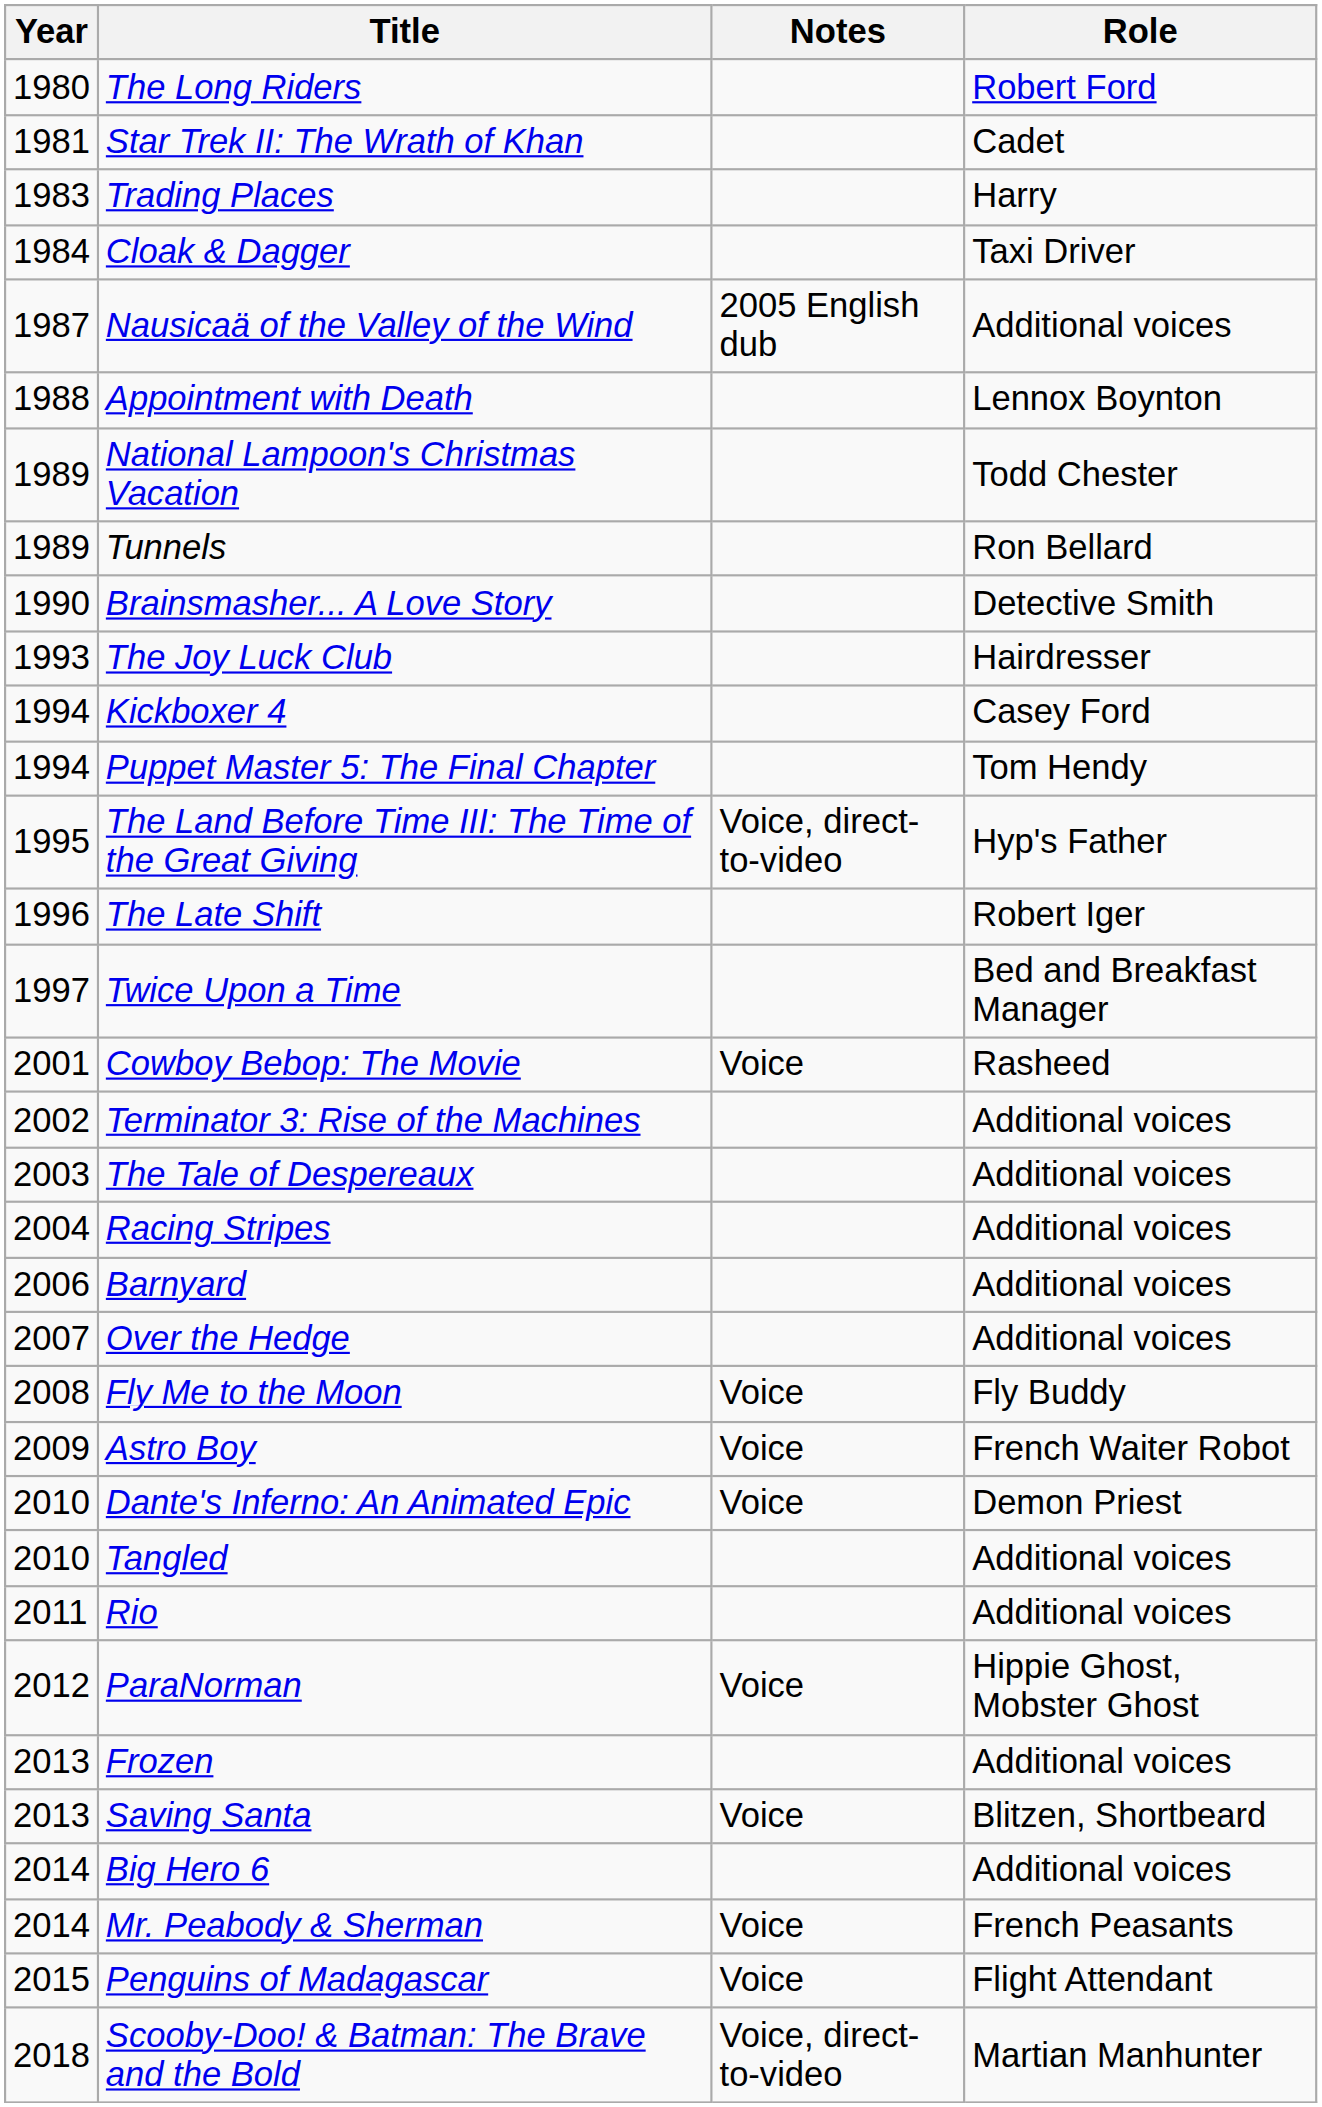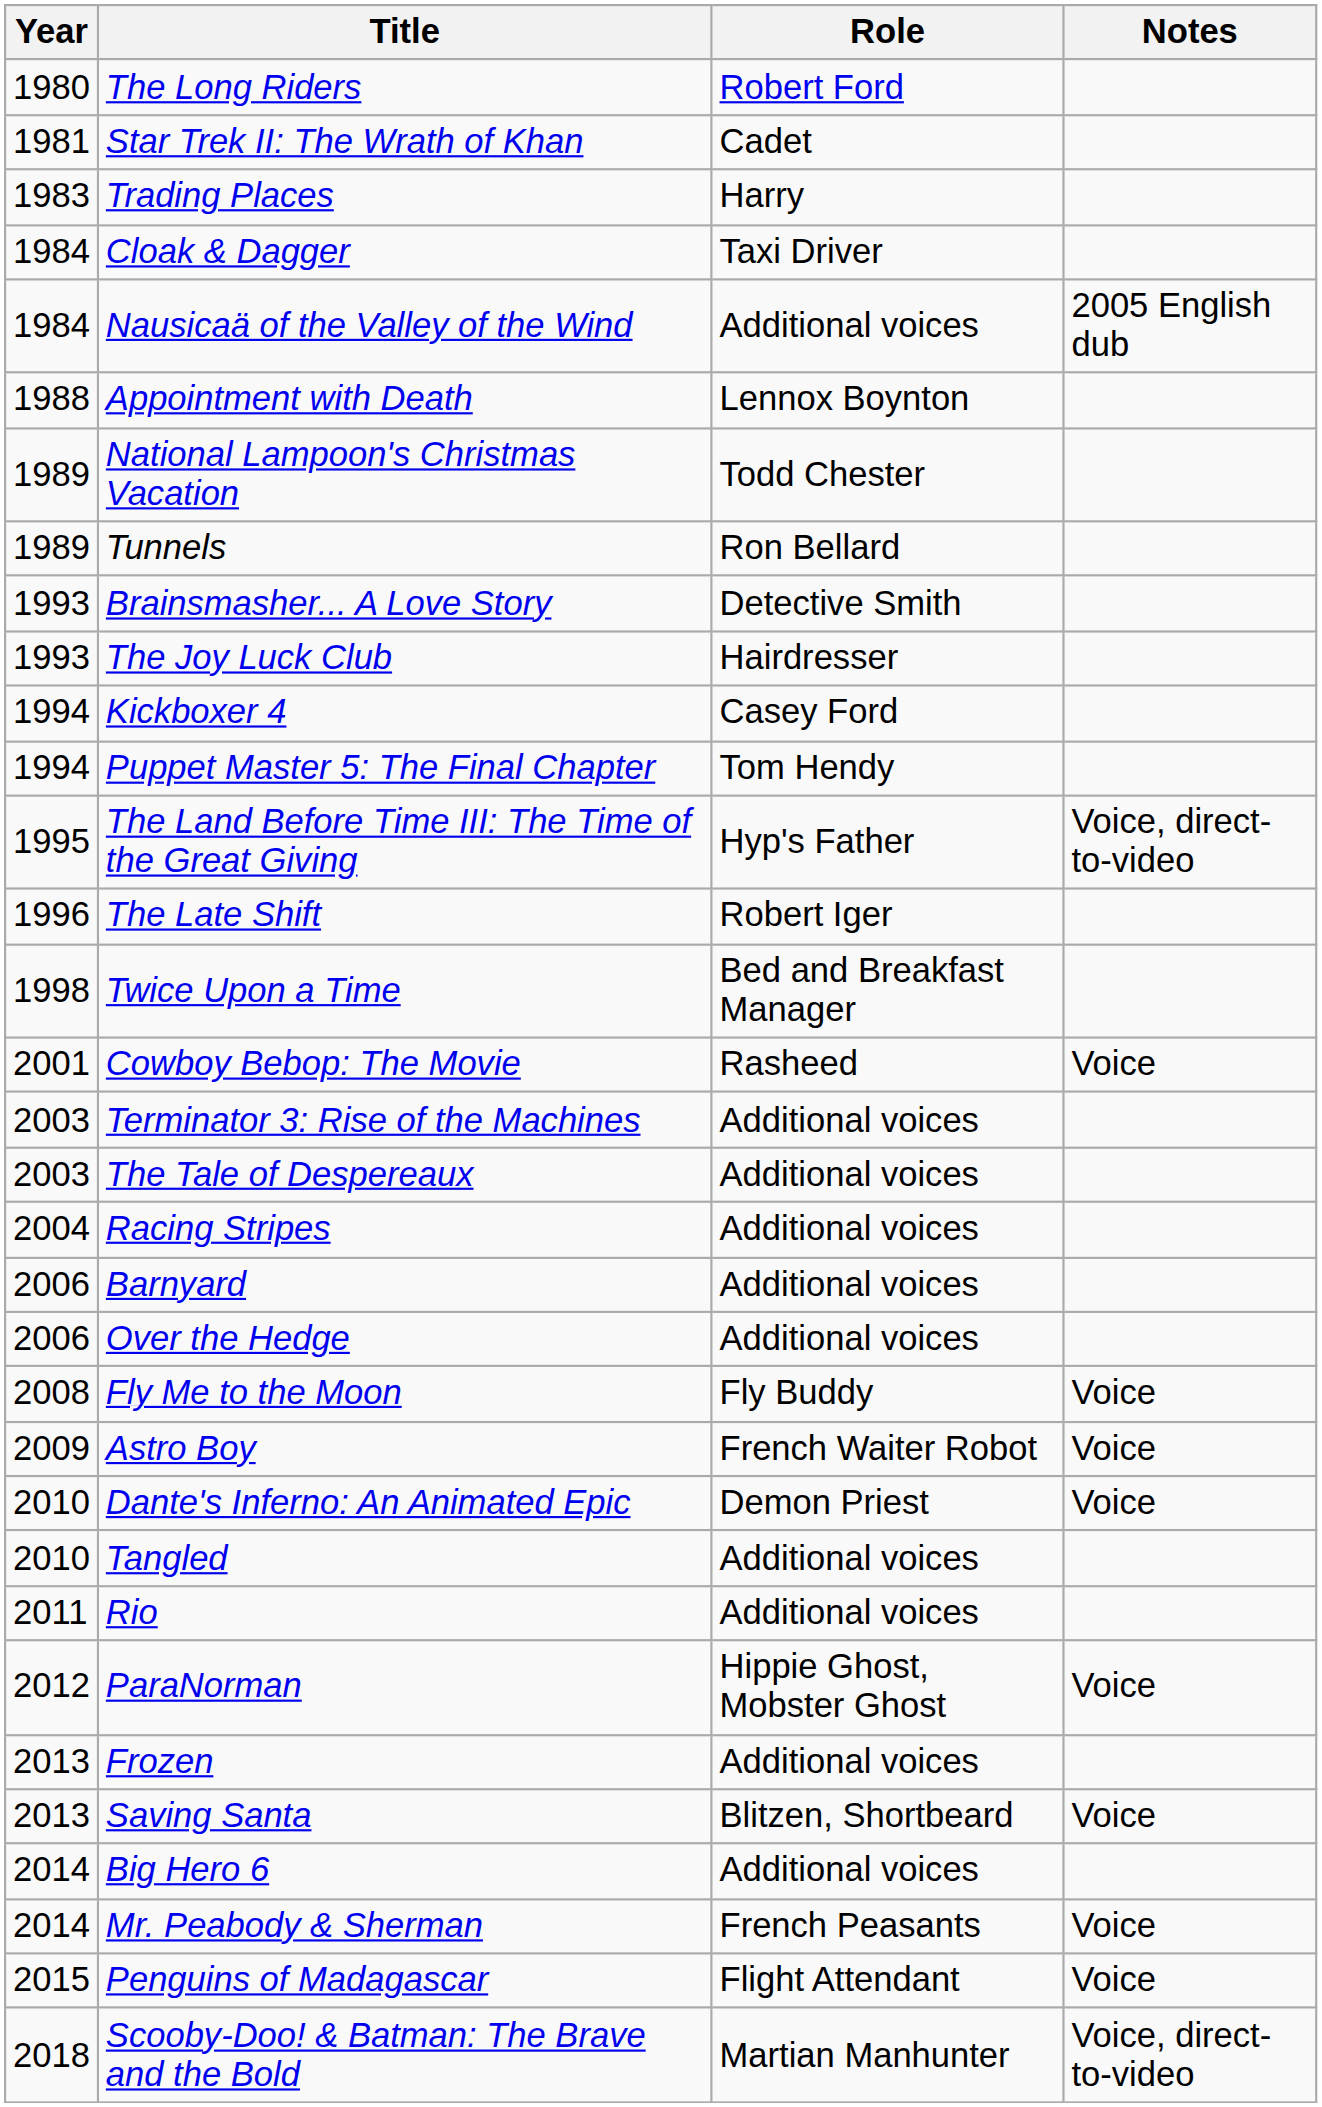 <table class="wikitable sortable">
 <tr>
 <th>Year</th>
 <th>Title</th>
+<th>Role</th>
 <th>Notes</th>
-<th>Role</th>
 </tr>
 <tr>
 <td>1980</td>
 <td><em><a href='#'>The Long Riders</a></em></td>
+<td><a href='#'>Robert Ford</a></td>
 <td></td>
-<td><a href='#'>Robert Ford</a></td>
 </tr>
 <tr>
 <td>1981</td>
 <td><em><a href='#'>Star Trek II: The Wrath of Khan</a></em></td>
+<td>Cadet</td>
 <td></td>
-<td>Cadet</td>
 </tr>
 <tr>
 <td>1983</td>
 <td><em><a href='#'>Trading Places</a></em></td>
+<td>Harry</td>
 <td></td>
-<td>Harry</td>
 </tr>
 <tr>
 <td>1984</td>
 <td><em><a href='#'>Cloak & Dagger</a></em></td>
+<td>Taxi Driver</td>
 <td></td>
-<td>Taxi Driver</td>
 </tr>
 <tr>
-<td>1987</td>
+<td>1984</td>
 <td><em><a href='#'>Nausicaä of the Valley of the Wind</a></em></td>
+<td>Additional voices</td>
 <td>2005 English dub</td>
-<td>Additional voices</td>
 </tr>
 <tr>
 <td>1988</td>
 <td><em><a href='#'>Appointment with Death</a></em></td>
+<td>Lennox Boynton</td>
 <td></td>
-<td>Lennox Boynton</td>
 </tr>
 <tr>
 <td>1989</td>
 <td><em><a href='#'>National Lampoon's Christmas Vacation</a></em></td>
+<td>Todd Chester</td>
 <td></td>
-<td>Todd Chester</td>
 </tr>
 <tr>
 <td>1989</td>
 <td><em>Tunnels</em></td>
+<td>Ron Bellard</td>
 <td></td>
-<td>Ron Bellard</td>
 </tr>
 <tr>
-<td>1990</td>
+<td>1993</td>
 <td><em><a href='#'>Brainsmasher... A Love Story</a></em></td>
+<td>Detective Smith</td>
 <td></td>
-<td>Detective Smith</td>
 </tr>
 <tr>
 <td>1993</td>
 <td><em><a href='#'>The Joy Luck Club</a></em></td>
+<td>Hairdresser</td>
 <td></td>
-<td>Hairdresser</td>
 </tr>
 <tr>
 <td>1994</td>
 <td><em><a href='#'>Kickboxer 4</a></em></td>
+<td>Casey Ford</td>
 <td></td>
-<td>Casey Ford</td>
 </tr>
 <tr>
 <td>1994</td>
 <td><em><a href='#'>Puppet Master 5: The Final Chapter</a></em></td>
+<td>Tom Hendy</td>
 <td></td>
-<td>Tom Hendy</td>
 </tr>
 <tr>
 <td>1995</td>
 <td><em><a href='#'>The Land Before Time III: The Time of the Great Giving</a></em></td>
+<td>Hyp's Father</td>
 <td>Voice, direct-to-video</td>
-<td>Hyp's Father</td>
 </tr>
 <tr>
 <td>1996</td>
 <td><em><a href='#'>The Late Shift</a></em></td>
+<td>Robert Iger</td>
 <td></td>
-<td>Robert Iger</td>
 </tr>
 <tr>
-<td>1997</td>
+<td>1998</td>
 <td><em><a href='#'>Twice Upon a Time</a></em></td>
+<td>Bed and Breakfast Manager</td>
 <td></td>
-<td>Bed and Breakfast Manager</td>
 </tr>
 <tr>
 <td>2001</td>
 <td><em><a href='#'>Cowboy Bebop: The Movie</a></em></td>
+<td>Rasheed</td>
 <td>Voice</td>
-<td>Rasheed</td>
 </tr>
 <tr>
-<td>2002</td>
+<td>2003</td>
 <td><em><a href='#'>Terminator 3: Rise of the Machines</a></em></td>
+<td>Additional voices</td>
 <td></td>
-<td>Additional voices</td>
 </tr>
 <tr>
 <td>2003</td>
 <td><em><a href='#'>The Tale of Despereaux</a></em></td>
+<td>Additional voices</td>
 <td></td>
-<td>Additional voices</td>
 </tr>
 <tr>
 <td>2004</td>
 <td><em><a href='#'>Racing Stripes</a></em></td>
+<td>Additional voices</td>
 <td></td>
-<td>Additional voices</td>
 </tr>
 <tr>
 <td>2006</td>
 <td><em><a href='#'>Barnyard</a></em></td>
+<td>Additional voices</td>
 <td></td>
-<td>Additional voices</td>
 </tr>
 <tr>
-<td>2007</td>
+<td>2006</td>
 <td><em><a href='#'>Over the Hedge</a></em></td>
+<td>Additional voices</td>
 <td></td>
-<td>Additional voices</td>
 </tr>
 <tr>
 <td>2008</td>
 <td><em><a href='#'>Fly Me to the Moon</a></em></td>
+<td>Fly Buddy</td>
 <td>Voice</td>
-<td>Fly Buddy</td>
 </tr>
 <tr>
 <td>2009</td>
 <td><em><a href='#'>Astro Boy</a></em></td>
+<td>French Waiter Robot</td>
 <td>Voice</td>
-<td>French Waiter Robot</td>
 </tr>
 <tr>
 <td>2010</td>
 <td><em><a href='#'>Dante's Inferno: An Animated Epic</a></em></td>
+<td>Demon Priest</td>
 <td>Voice</td>
-<td>Demon Priest</td>
 </tr>
 <tr>
 <td>2010</td>
 <td><em><a href='#'>Tangled</a></em></td>
+<td>Additional voices</td>
 <td></td>
-<td>Additional voices</td>
 </tr>
 <tr>
 <td>2011</td>
 <td><em><a href='#'>Rio</a></em></td>
+<td>Additional voices</td>
 <td></td>
-<td>Additional voices</td>
 </tr>
 <tr>
 <td>2012</td>
 <td><em><a href='#'>ParaNorman</a></em></td>
+<td>Hippie Ghost, Mobster Ghost</td>
 <td>Voice</td>
-<td>Hippie Ghost, Mobster Ghost</td>
 </tr>
 <tr>
 <td>2013</td>
 <td><em><a href='#'>Frozen</a></em></td>
+<td>Additional voices</td>
 <td></td>
-<td>Additional voices</td>
 </tr>
 <tr>
 <td>2013</td>
 <td><em><a href='#'>Saving Santa</a></em></td>
+<td>Blitzen, Shortbeard</td>
 <td>Voice</td>
-<td>Blitzen, Shortbeard</td>
 </tr>
 <tr>
 <td>2014</td>
 <td><em><a href='#'>Big Hero 6</a></em></td>
+<td>Additional voices</td>
 <td></td>
-<td>Additional voices</td>
 </tr>
 <tr>
 <td>2014</td>
 <td><em><a href='#'>Mr. Peabody & Sherman</a></em></td>
+<td>French Peasants</td>
 <td>Voice</td>
-<td>French Peasants</td>
 </tr>
 <tr>
 <td>2015</td>
 <td><em><a href='#'>Penguins of Madagascar</a></em></td>
+<td>Flight Attendant</td>
 <td>Voice</td>
-<td>Flight Attendant</td>
 </tr>
 <tr>
 <td>2018</td>
 <td><em><a href='#'>Scooby-Doo! & Batman: The Brave and the Bold</a></em></td>
+<td>Martian Manhunter</td>
 <td>Voice, direct-to-video</td>
-<td>Martian Manhunter</td>
 </tr>
 </table>
